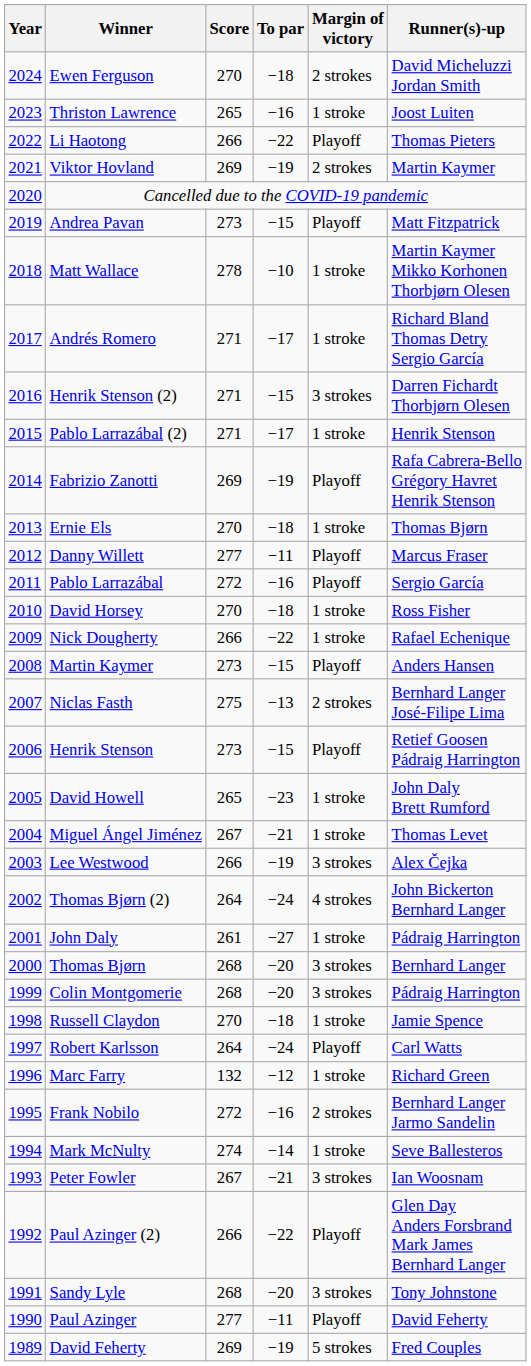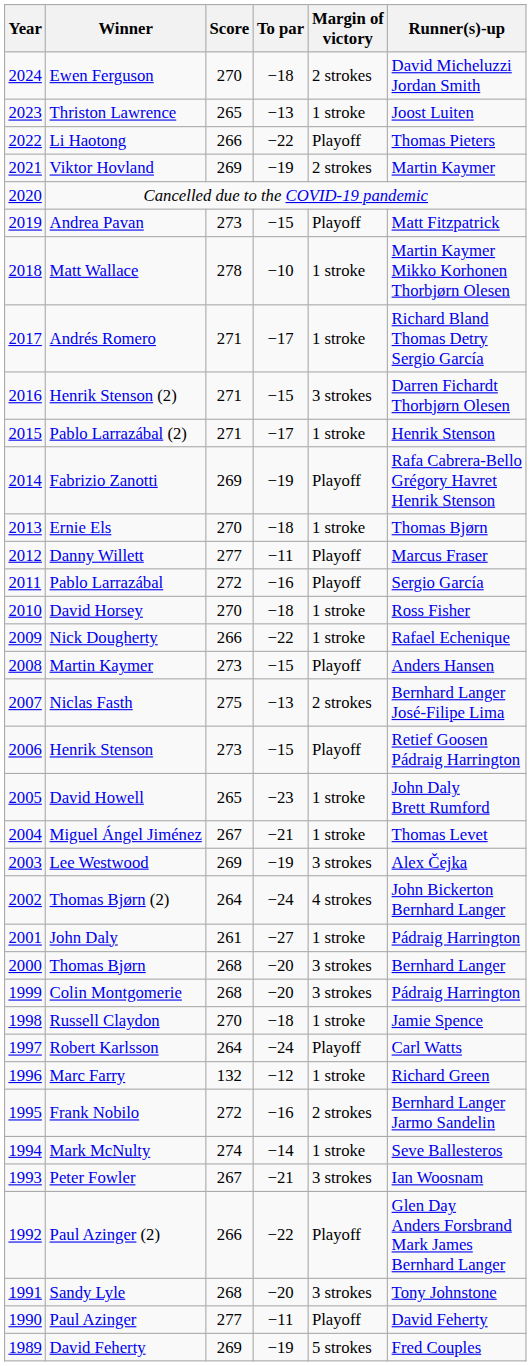 <table class=wikitable style="font-size:95%">
 <tr>
 <th>Year</th>
 <th>Winner</th>
 <th>Score</th>
 <th>To par</th>
 <th>Margin of<br>victory</th>
 <th>Runner(s)-up</th>
 </tr>
 <tr>
 <td><a href='#'>2024</a></td>
 <td> <a href='#'>Ewen Ferguson</a></td>
 <td align=center>270</td>
 <td align=center>−18</td>
 <td>2 strokes</td>
 <td> <a href='#'>David Micheluzzi</a><br> <a href='#'>Jordan Smith</a></td>
 </tr>
 <tr>
 <td><a href='#'>2023</a></td>
 <td> <a href='#'>Thriston Lawrence</a></td>
 <td align=center>265</td>
-<td align=center>−16</td>
+<td align=center>−13</td>
 <td>1 stroke</td>
 <td> <a href='#'>Joost Luiten</a></td>
 </tr>
 <tr>
 <td><a href='#'>2022</a></td>
 <td> <a href='#'>Li Haotong</a></td>
 <td align=center>266</td>
 <td align=center>−22</td>
 <td>Playoff</td>
 <td> <a href='#'>Thomas Pieters</a></td>
 </tr>
 <tr>
 <td><a href='#'>2021</a></td>
 <td> <a href='#'>Viktor Hovland</a></td>
 <td align=center>269</td>
 <td align=center>−19</td>
 <td>2 strokes</td>
 <td> <a href='#'>Martin Kaymer</a></td>
 </tr>
 <tr>
 <td><a href='#'>2020</a></td>
 <td colspan=5 align=center><em>Cancelled due to the <a href='#'>COVID-19 pandemic</a></em></td>
 </tr>
 <tr>
 <td><a href='#'>2019</a></td>
 <td> <a href='#'>Andrea Pavan</a></td>
 <td align=center>273</td>
 <td align=center>−15</td>
 <td>Playoff</td>
 <td> <a href='#'>Matt Fitzpatrick</a></td>
 </tr>
 <tr>
 <td><a href='#'>2018</a></td>
 <td> <a href='#'>Matt Wallace</a></td>
 <td align=center>278</td>
 <td align=center>−10</td>
 <td>1 stroke</td>
 <td> <a href='#'>Martin Kaymer</a><br> <a href='#'>Mikko Korhonen</a><br> <a href='#'>Thorbjørn Olesen</a></td>
 </tr>
 <tr>
 <td><a href='#'>2017</a></td>
 <td> <a href='#'>Andrés Romero</a></td>
 <td align=center>271</td>
 <td align=center>−17</td>
 <td>1 stroke</td>
 <td> <a href='#'>Richard Bland</a><br> <a href='#'>Thomas Detry</a><br> <a href='#'>Sergio García</a></td>
 </tr>
 <tr>
 <td><a href='#'>2016</a></td>
 <td> <a href='#'>Henrik Stenson</a> (2)</td>
 <td align=center>271</td>
 <td align=center>−15</td>
 <td>3 strokes</td>
 <td> <a href='#'>Darren Fichardt</a><br> <a href='#'>Thorbjørn Olesen</a></td>
 </tr>
 <tr>
 <td><a href='#'>2015</a></td>
 <td> <a href='#'>Pablo Larrazábal</a> (2)</td>
 <td align=center>271</td>
 <td align=center>−17</td>
 <td>1 stroke</td>
 <td> <a href='#'>Henrik Stenson</a></td>
 </tr>
 <tr>
 <td><a href='#'>2014</a></td>
 <td> <a href='#'>Fabrizio Zanotti</a></td>
 <td align=center>269</td>
 <td align=center>−19</td>
 <td>Playoff</td>
 <td> <a href='#'>Rafa Cabrera-Bello</a><br> <a href='#'>Grégory Havret</a><br> <a href='#'>Henrik Stenson</a></td>
 </tr>
 <tr>
 <td><a href='#'>2013</a></td>
 <td> <a href='#'>Ernie Els</a></td>
 <td align=center>270</td>
 <td align=center>−18</td>
 <td>1 stroke</td>
 <td> <a href='#'>Thomas Bjørn</a></td>
 </tr>
 <tr>
 <td><a href='#'>2012</a></td>
 <td> <a href='#'>Danny Willett</a></td>
 <td align=center>277</td>
 <td align=center>−11</td>
 <td>Playoff</td>
 <td> <a href='#'>Marcus Fraser</a></td>
 </tr>
 <tr>
 <td><a href='#'>2011</a></td>
 <td> <a href='#'>Pablo Larrazábal</a></td>
 <td align=center>272</td>
 <td align=center>−16</td>
 <td>Playoff</td>
 <td> <a href='#'>Sergio García</a></td>
 </tr>
 <tr>
 <td><a href='#'>2010</a></td>
 <td> <a href='#'>David Horsey</a></td>
 <td align=center>270</td>
 <td align=center>−18</td>
 <td>1 stroke</td>
 <td> <a href='#'>Ross Fisher</a></td>
 </tr>
 <tr>
 <td><a href='#'>2009</a></td>
 <td> <a href='#'>Nick Dougherty</a></td>
 <td align=center>266</td>
 <td align=center>−22</td>
 <td>1 stroke</td>
 <td> <a href='#'>Rafael Echenique</a></td>
 </tr>
 <tr>
 <td><a href='#'>2008</a></td>
 <td> <a href='#'>Martin Kaymer</a></td>
 <td align=center>273</td>
 <td align=center>−15</td>
 <td>Playoff</td>
 <td> <a href='#'>Anders Hansen</a></td>
 </tr>
 <tr>
 <td><a href='#'>2007</a></td>
 <td> <a href='#'>Niclas Fasth</a></td>
 <td align=center>275</td>
 <td align=center>−13</td>
 <td>2 strokes</td>
 <td> <a href='#'>Bernhard Langer</a><br> <a href='#'>José-Filipe Lima</a></td>
 </tr>
 <tr>
 <td><a href='#'>2006</a></td>
 <td> <a href='#'>Henrik Stenson</a></td>
 <td align=center>273</td>
 <td align=center>−15</td>
 <td>Playoff</td>
 <td> <a href='#'>Retief Goosen</a><br> <a href='#'>Pádraig Harrington</a></td>
 </tr>
 <tr>
 <td><a href='#'>2005</a></td>
 <td> <a href='#'>David Howell</a></td>
 <td align=center>265</td>
 <td align=center>−23</td>
 <td>1 stroke</td>
 <td> <a href='#'>John Daly</a><br> <a href='#'>Brett Rumford</a></td>
 </tr>
 <tr>
 <td><a href='#'>2004</a></td>
 <td> <a href='#'>Miguel Ángel Jiménez</a></td>
 <td align=center>267</td>
 <td align=center>−21</td>
 <td>1 stroke</td>
 <td> <a href='#'>Thomas Levet</a></td>
 </tr>
 <tr>
 <td><a href='#'>2003</a></td>
 <td> <a href='#'>Lee Westwood</a></td>
-<td align=center>266</td>
+<td align=center>269</td>
 <td align=center>−19</td>
 <td>3 strokes</td>
 <td> <a href='#'>Alex Čejka</a></td>
 </tr>
 <tr>
 <td><a href='#'>2002</a></td>
 <td> <a href='#'>Thomas Bjørn</a> (2)</td>
 <td align=center>264</td>
 <td align=center>−24</td>
 <td>4 strokes</td>
 <td> <a href='#'>John Bickerton</a><br> <a href='#'>Bernhard Langer</a></td>
 </tr>
 <tr>
 <td><a href='#'>2001</a></td>
 <td> <a href='#'>John Daly</a></td>
 <td align=center>261</td>
 <td align=center>−27</td>
 <td>1 stroke</td>
 <td> <a href='#'>Pádraig Harrington</a></td>
 </tr>
 <tr>
 <td><a href='#'>2000</a></td>
 <td> <a href='#'>Thomas Bjørn</a></td>
 <td align=center>268</td>
 <td align=center>−20</td>
 <td>3 strokes</td>
 <td> <a href='#'>Bernhard Langer</a></td>
 </tr>
 <tr>
 <td><a href='#'>1999</a></td>
 <td> <a href='#'>Colin Montgomerie</a></td>
 <td align=center>268</td>
 <td align=center>−20</td>
 <td>3 strokes</td>
 <td> <a href='#'>Pádraig Harrington</a></td>
 </tr>
 <tr>
 <td><a href='#'>1998</a></td>
 <td> <a href='#'>Russell Claydon</a></td>
 <td align=center>270</td>
 <td align=center>−18</td>
 <td>1 stroke</td>
 <td> <a href='#'>Jamie Spence</a></td>
 </tr>
 <tr>
 <td><a href='#'>1997</a></td>
 <td> <a href='#'>Robert Karlsson</a></td>
 <td align=center>264</td>
 <td align=center>−24</td>
 <td>Playoff</td>
 <td> <a href='#'>Carl Watts</a></td>
 </tr>
 <tr>
 <td><a href='#'>1996</a></td>
 <td> <a href='#'>Marc Farry</a></td>
 <td align=center>132</td>
 <td align=center>−12</td>
 <td>1 stroke</td>
 <td> <a href='#'>Richard Green</a></td>
 </tr>
 <tr>
 <td><a href='#'>1995</a></td>
 <td> <a href='#'>Frank Nobilo</a></td>
 <td align=center>272</td>
 <td align=center>−16</td>
 <td>2 strokes</td>
 <td> <a href='#'>Bernhard Langer</a><br> <a href='#'>Jarmo Sandelin</a></td>
 </tr>
 <tr>
 <td><a href='#'>1994</a></td>
 <td> <a href='#'>Mark McNulty</a></td>
 <td align=center>274</td>
 <td align=center>−14</td>
 <td>1 stroke</td>
 <td> <a href='#'>Seve Ballesteros</a></td>
 </tr>
 <tr>
 <td><a href='#'>1993</a></td>
 <td> <a href='#'>Peter Fowler</a></td>
 <td align=center>267</td>
 <td align=center>−21</td>
 <td>3 strokes</td>
 <td> <a href='#'>Ian Woosnam</a></td>
 </tr>
 <tr>
 <td><a href='#'>1992</a></td>
 <td> <a href='#'>Paul Azinger</a> (2)</td>
 <td align=center>266</td>
 <td align=center>−22</td>
 <td>Playoff</td>
 <td> <a href='#'>Glen Day</a><br> <a href='#'>Anders Forsbrand</a><br> <a href='#'>Mark James</a><br> <a href='#'>Bernhard Langer</a></td>
 </tr>
 <tr>
 <td><a href='#'>1991</a></td>
 <td> <a href='#'>Sandy Lyle</a></td>
 <td align=center>268</td>
 <td align=center>−20</td>
 <td>3 strokes</td>
 <td> <a href='#'>Tony Johnstone</a></td>
 </tr>
 <tr>
 <td><a href='#'>1990</a></td>
 <td> <a href='#'>Paul Azinger</a></td>
 <td align=center>277</td>
 <td align=center>−11</td>
 <td>Playoff</td>
 <td> <a href='#'>David Feherty</a></td>
 </tr>
 <tr>
 <td><a href='#'>1989</a></td>
 <td> <a href='#'>David Feherty</a></td>
 <td align=center>269</td>
 <td align=center>−19</td>
 <td>5 strokes</td>
 <td> <a href='#'>Fred Couples</a></td>
 </tr>
 </table>
